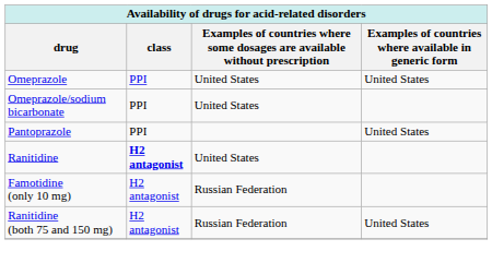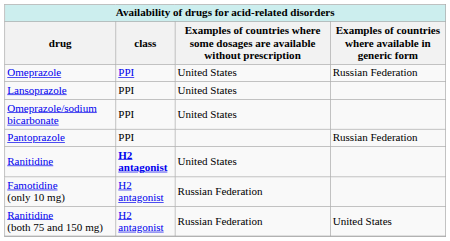 <table class="wikitable" style="float:right; width:40em; border:solid 1px #999999; margin:0 0 1em 1em;">
 <tr>
 <th colspan="4" style="background-color: #CCEEEE;">Availability of drugs for acid-related disorders</th>
 </tr>
 <tr>
 <th>drug</th>
 <th>class</th>
 <th>Examples of countries where some dosages are available without prescription</th>
 <th>Examples of countries where available in generic form</th>
 </tr>
 <tr>
 <td><a href='#'>Omeprazole</a></td>
 <td><a href='#'>PPI</a></td>
 <td>United States</td>
+<td>Russian Federation</td>
+</tr>
+<tr>
+<td><a href='#'>Lansoprazole</a></td>
+<td>PPI</td>
 <td>United States</td>
+<td></td>
 </tr>
 <tr>
 <td><a href='#'>Omeprazole/sodium bicarbonate</a></td>
 <td>PPI</td>
 <td>United States</td>
 <td></td>
 </tr>
 <tr>
 <td><a href='#'>Pantoprazole</a></td>
 <td>PPI</td>
 <td></td>
-<td>United States</td>
+<td>Russian Federation</td>
 </tr>
 <tr>
 <td><a href='#'>Ranitidine</a></td>
 <td><strong><a href='#'>H2 antagonist</a></strong></td>
 <td>United States</td>
 <td></td>
 </tr>
 <tr>
 <td><a href='#'>Famotidine</a><br>(only 10 mg)</td>
 <td><a href='#'>H2 antagonist</a></td>
 <td>Russian Federation</td>
 <td></td>
 </tr>
 <tr>
 <td><a href='#'>Ranitidine</a><br> (both 75 and 150 mg)</td>
 <td><a href='#'>H2 antagonist</a></td>
 <td>Russian Federation</td>
 <td>United States</td>
 </tr>
 <tr>
 </tr>
 </table>
